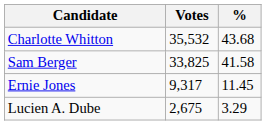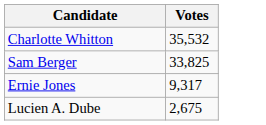 <table class="wikitable">
 <tr>
 <th style="width: 170px">Candidate</th>
 <th style="width: 50px">Votes</th>
-<th style="width: 40px">%</th>
 </tr>
 <tr>
 <td><a href='#'>Charlotte Whitton</a></td>
 <td>35,532</td>
-<td>43.68</td>
 </tr>
 <tr>
 <td><a href='#'>Sam Berger</a></td>
 <td>33,825</td>
-<td>41.58</td>
 </tr>
 <tr>
 <td><a href='#'>Ernie Jones</a></td>
 <td>9,317</td>
-<td>11.45</td>
 </tr>
 <tr>
 <td>Lucien A. Dube</td>
 <td>2,675</td>
-<td>3.29</td>
 </tr>
 </table>
